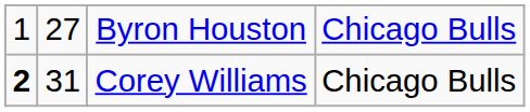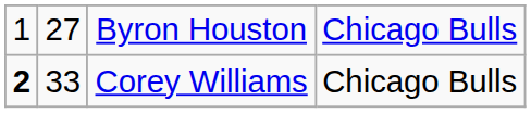 <table class="wikitable">
 <tr style="text-align:center;" bgcolor="">
 <td>1</td>
 <td>27</td>
 <td><a href='#'>Byron Houston</a></td>
 <td><a href='#'>Chicago Bulls</a></td>
 </tr>
 <tr style="text-align:center;" bgcolor="">
 <td><strong>2</strong></td>
-<td>31</td>
+<td>33</td>
 <td><a href='#'>Corey Williams</a></td>
 <td>Chicago Bulls</td>
 </tr>
 </table>
